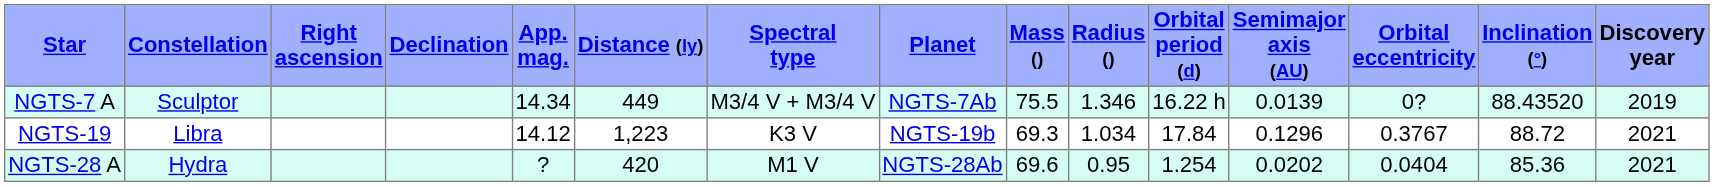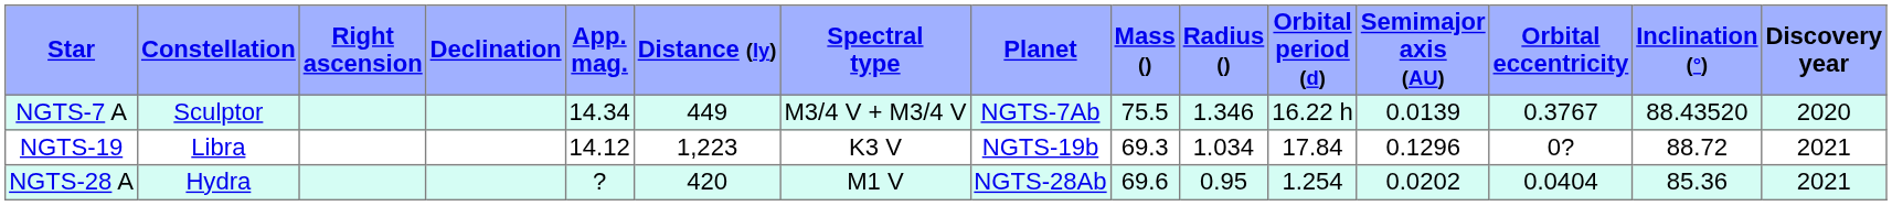 <table class="toccolours sortable" border="1" cellspacing="0" cellpadding="2" style="margin:auto; text-align:center; border-collapse:collapse; margin-left:0; margin-right:0;">
 <tr style="background:#a0b0ff;">
 <th><a href='#'>Star</a></th>
 <th><a href='#'>Constellation</a></th>
 <th><a href='#'>Right<br>ascension</a></th>
 <th><a href='#'>Declination</a></th>
 <th><a href='#'>App.<br>mag.</a></th>
 <th><a href='#'>Distance</a> <small>(<a href='#'>ly</a>)</small></th>
 <th><a href='#'>Spectral<br>type</a></th>
 <th><a href='#'>Planet</a></th>
 <th><a href='#'>Mass</a><br><small>()</small></th>
 <th><a href='#'>Radius</a><br><small>()</small></th>
 <th><a href='#'>Orbital<br>period</a><br><small>(<a href='#'>d</a>)</small></th>
 <th><a href='#'>Semimajor<br>axis</a><br><small>(<a href='#'>AU</a>)</small></th>
 <th><a href='#'>Orbital<br>eccentricity</a></th>
 <th><a href='#'>Inclination</a><br><small>(<a href='#'>°</a>)</small></th>
 <th>Discovery<br>year</th>
 </tr>
 <tr style="background:#d5fdf4;">
 <td><a href='#'>NGTS-7</a> A</td>
 <td><a href='#'>Sculptor</a></td>
 <td></td>
 <td></td>
 <td>14.34</td>
 <td>449</td>
 <td>M3/4 V + M3/4 V</td>
 <td><a href='#'>NGTS-7Ab</a></td>
 <td>75.5</td>
 <td>1.346</td>
 <td>16.22 h</td>
 <td>0.0139</td>
-<td>0?</td>
+<td>0.3767</td>
 <td>88.43520</td>
-<td>2019</td>
+<td>2020</td>
 </tr>
 <tr>
 <td><a href='#'>NGTS-19</a></td>
 <td><a href='#'>Libra</a></td>
 <td></td>
 <td></td>
 <td>14.12</td>
 <td>1,223</td>
 <td>K3 V</td>
 <td><a href='#'>NGTS-19b</a></td>
 <td>69.3</td>
 <td>1.034</td>
 <td>17.84</td>
 <td>0.1296</td>
-<td>0.3767</td>
+<td>0?</td>
 <td>88.72</td>
 <td>2021</td>
 </tr>
 <tr style="background:#d5fdf4;">
 <td><a href='#'>NGTS-28</a> A</td>
 <td><a href='#'>Hydra</a></td>
 <td></td>
 <td></td>
 <td>?</td>
 <td>420</td>
 <td>M1 V</td>
 <td><a href='#'>NGTS-28Ab</a></td>
 <td>69.6</td>
 <td>0.95</td>
 <td>1.254</td>
 <td>0.0202</td>
 <td>0.0404</td>
 <td>85.36</td>
 <td>2021</td>
 </tr>
 </table>
